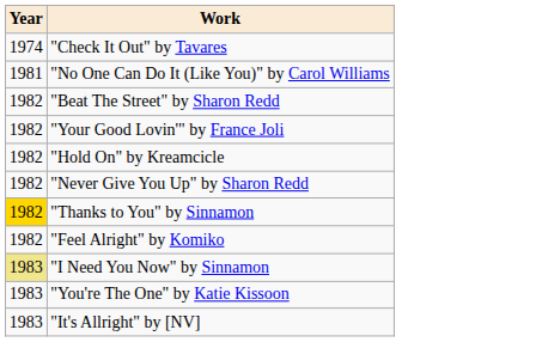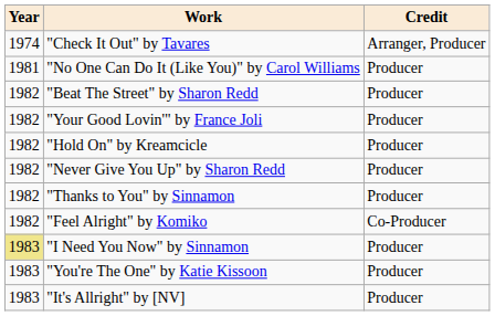 <table class="wikitable" style="font-size:90%;" ;>
 <tr style="text-align:center;">
 <th style="background:antiquewhite;">Year</th>
 <th style="background:antiquewhite;">Work</th>
+<th style="background:antiquewhite;">Credit</th>
 </tr>
 <tr>
 <td>1974</td>
 <td>"Check It Out" by <a href='#'>Tavares</a></td>
+<td>Arranger, Producer</td>
 </tr>
 <tr>
 <td>1981</td>
 <td>"No One Can Do It (Like You)" by <a href='#'>Carol Williams</a></td>
+<td>Producer</td>
 </tr>
 <tr>
 <td>1982</td>
 <td>"Beat The Street" by <a href='#'>Sharon Redd</a></td>
+<td>Producer</td>
 </tr>
 <tr>
 <td>1982</td>
 <td>"Your Good Lovin'" by <a href='#'>France Joli</a></td>
+<td>Producer</td>
 </tr>
 <tr>
 <td>1982</td>
 <td>"Hold On" by Kreamcicle</td>
+<td>Producer</td>
 </tr>
 <tr>
 <td>1982</td>
 <td>"Never Give You Up" by <a href='#'>Sharon Redd</a></td>
+<td>Producer</td>
 </tr>
 <tr>
-<td style="background: gold;">1982</td>
+<td>1982</td>
 <td>"Thanks to You" by <a href='#'>Sinnamon</a></td>
+<td>Producer</td>
 </tr>
 <tr>
 <td>1982</td>
 <td>"Feel Alright" by <a href='#'>Komiko</a></td>
+<td>Co-Producer</td>
 </tr>
 <tr>
 <td style="background: khaki;">1983</td>
 <td>"I Need You Now" by <a href='#'>Sinnamon</a></td>
+<td>Producer</td>
 </tr>
 <tr>
 <td>1983</td>
 <td>"You're The One" by <a href='#'>Katie Kissoon</a></td>
+<td>Producer</td>
 </tr>
 <tr>
 <td>1983</td>
 <td>"It's Allright" by [NV]</td>
+<td>Producer</td>
 </tr>
 </table>
